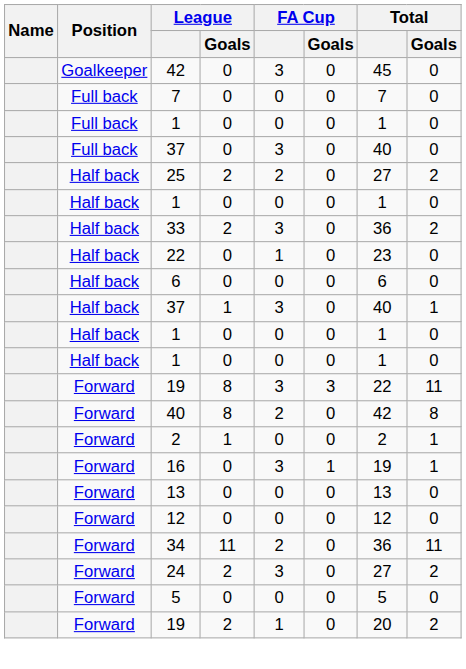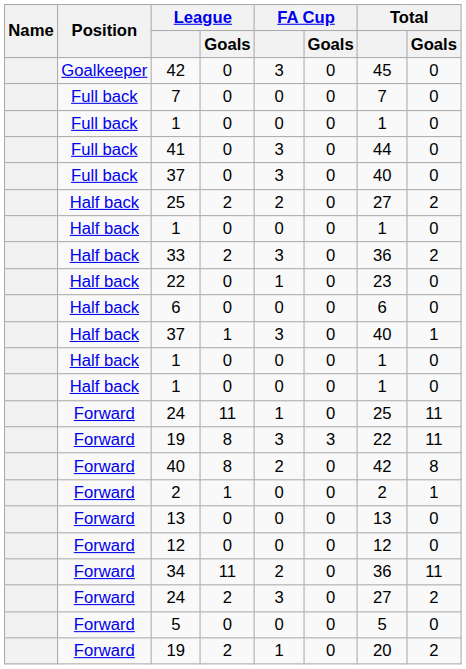 <table class="wikitable sortable plainrowheaders" style=text-align:center>
 <tr class="unsortable">
 <th scope=col rowspan=2>Name</th>
 <th scope=col rowspan=2>Position</th>
 <th scope=col colspan=2><a href='#'>League</a></th>
 <th scope=col colspan=2><a href='#'>FA Cup</a></th>
 <th scope=col colspan=2>Total</th>
 </tr>
 <tr>
 <th width=40 scope=col></th>
 <th width=40 scope=col>Goals</th>
 <th width=40 scope=col></th>
 <th width=40 scope=col>Goals</th>
 <th width=40 scope=col></th>
 <th width=40 scope=col>Goals</th>
 </tr>
 <tr>
 <th scope="row"></th>
 <td data-sort-value="1"><a href='#'>Goalkeeper</a></td>
 <td>42</td>
 <td>0</td>
 <td>3</td>
 <td>0</td>
 <td>45</td>
 <td>0</td>
 </tr>
 <tr>
 <th scope="row"></th>
 <td data-sort-value="2"><a href='#'>Full back</a></td>
 <td>7</td>
 <td>0</td>
 <td>0</td>
 <td>0</td>
 <td>7</td>
 <td>0</td>
 </tr>
 <tr>
 <th scope="row"></th>
 <td data-sort-value="2"><a href='#'>Full back</a></td>
 <td>1</td>
 <td>0</td>
 <td>0</td>
 <td>0</td>
 <td>1</td>
+<td>0</td>
+</tr>
+<tr>
+<th scope="row"></th>
+<td data-sort-value="2"><a href='#'>Full back</a></td>
+<td>41</td>
+<td>0</td>
+<td>3</td>
+<td>0</td>
+<td>44</td>
 <td>0</td>
 </tr>
 <tr>
 <th scope="row"></th>
 <td data-sort-value="2"><a href='#'>Full back</a></td>
 <td>37</td>
 <td>0</td>
 <td>3</td>
 <td>0</td>
 <td>40</td>
 <td>0</td>
 </tr>
 <tr>
 <th scope="row"></th>
 <td data-sort-value="3"><a href='#'>Half back</a></td>
 <td>25</td>
 <td>2</td>
 <td>2</td>
 <td>0</td>
 <td>27</td>
 <td>2</td>
 </tr>
 <tr>
 <th scope="row"></th>
 <td data-sort-value="3"><a href='#'>Half back</a></td>
 <td>1</td>
 <td>0</td>
 <td>0</td>
 <td>0</td>
 <td>1</td>
 <td>0</td>
 </tr>
 <tr>
 <th scope="row"></th>
 <td data-sort-value="3"><a href='#'>Half back</a></td>
 <td>33</td>
 <td>2</td>
 <td>3</td>
 <td>0</td>
 <td>36</td>
 <td>2</td>
 </tr>
 <tr>
 <th scope="row"></th>
 <td data-sort-value="3"><a href='#'>Half back</a></td>
 <td>22</td>
 <td>0</td>
 <td>1</td>
 <td>0</td>
 <td>23</td>
 <td>0</td>
 </tr>
 <tr>
 <th scope="row"></th>
 <td data-sort-value="3"><a href='#'>Half back</a></td>
 <td>6</td>
 <td>0</td>
 <td>0</td>
 <td>0</td>
 <td>6</td>
 <td>0</td>
 </tr>
 <tr>
 <th scope="row"></th>
 <td data-sort-value="3"><a href='#'>Half back</a></td>
 <td>37</td>
 <td>1</td>
 <td>3</td>
 <td>0</td>
 <td>40</td>
 <td>1</td>
 </tr>
 <tr>
 <th scope="row"></th>
 <td data-sort-value="3"><a href='#'>Half back</a></td>
 <td>1</td>
 <td>0</td>
 <td>0</td>
 <td>0</td>
 <td>1</td>
 <td>0</td>
 </tr>
 <tr>
 <th scope="row"></th>
 <td data-sort-value="3"><a href='#'>Half back</a></td>
 <td>1</td>
 <td>0</td>
 <td>0</td>
 <td>0</td>
 <td>1</td>
 <td>0</td>
 </tr>
 <tr>
 <th scope="row"></th>
 <td data-sort-value="4"><a href='#'>Forward</a></td>
+<td>24</td>
+<td>11</td>
+<td>1</td>
+<td>0</td>
+<td>25</td>
+<td>11</td>
+</tr>
+<tr>
+<th scope="row"></th>
+<td data-sort-value="4"><a href='#'>Forward</a></td>
 <td>19</td>
 <td>8</td>
 <td>3</td>
 <td>3</td>
 <td>22</td>
 <td>11</td>
 </tr>
 <tr>
 <th scope="row"></th>
 <td data-sort-value="4"><a href='#'>Forward</a></td>
 <td>40</td>
 <td>8</td>
 <td>2</td>
 <td>0</td>
 <td>42</td>
 <td>8</td>
 </tr>
 <tr>
 <th scope="row"> </th>
 <td data-sort-value="4"><a href='#'>Forward</a></td>
 <td>2</td>
 <td>1</td>
 <td>0</td>
 <td>0</td>
 <td>2</td>
-<td>1</td>
-</tr>
-<tr>
-<th scope="row"></th>
-<td data-sort-value="4"><a href='#'>Forward</a></td>
-<td>16</td>
-<td>0</td>
-<td>3</td>
-<td>1</td>
-<td>19</td>
 <td>1</td>
 </tr>
 <tr>
 <th scope="row"></th>
 <td data-sort-value="4"><a href='#'>Forward</a></td>
 <td>13</td>
 <td>0</td>
 <td>0</td>
 <td>0</td>
 <td>13</td>
 <td>0</td>
 </tr>
 <tr>
 <th scope="row"></th>
 <td data-sort-value="4"><a href='#'>Forward</a></td>
 <td>12</td>
 <td>0</td>
 <td>0</td>
 <td>0</td>
 <td>12</td>
 <td>0</td>
 </tr>
 <tr>
 <th scope="row"></th>
 <td data-sort-value="4"><a href='#'>Forward</a></td>
 <td>34</td>
 <td>11</td>
 <td>2</td>
 <td>0</td>
 <td>36</td>
 <td>11</td>
 </tr>
 <tr>
 <th scope="row"></th>
 <td data-sort-value="4"><a href='#'>Forward</a></td>
 <td>24</td>
 <td>2</td>
 <td>3</td>
 <td>0</td>
 <td>27</td>
 <td>2</td>
 </tr>
 <tr>
 <th scope="row"></th>
 <td data-sort-value="4"><a href='#'>Forward</a></td>
 <td>5</td>
 <td>0</td>
 <td>0</td>
 <td>0</td>
 <td>5</td>
 <td>0</td>
 </tr>
 <tr>
 <th scope="row"></th>
 <td data-sort-value="4"><a href='#'>Forward</a></td>
 <td>19</td>
 <td>2</td>
 <td>1</td>
 <td>0</td>
 <td>20</td>
 <td>2</td>
 </tr>
 </table>
